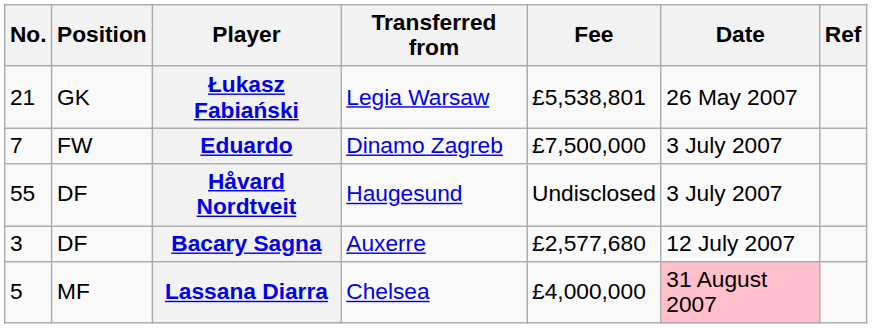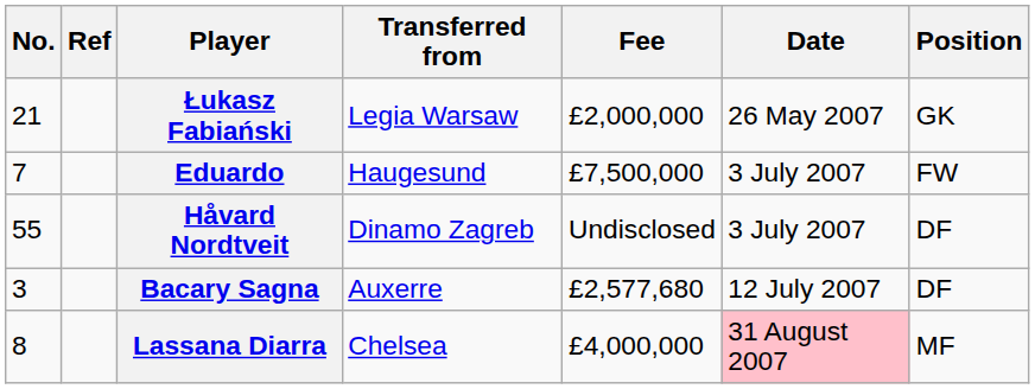 <table class="wikitable plainrowheaders" style="text-align:center; text-align:left">
 <tr>
 <th scope="col">No.</th>
-<th scope="col">Position</th>
+<th scope="col">Ref</th>
 <th scope="col">Player</th>
 <th scope="col">Transferred from</th>
 <th scope="col">Fee</th>
 <th scope="col">Date</th>
-<th scope="col">Ref</th>
+<th scope="col">Position</th>
 </tr>
 <tr>
 <td>21</td>
-<td>GK</td>
+<td></td>
 <th scope="row"><a href='#'>Łukasz Fabiański</a></th>
 <td><a href='#'>Legia Warsaw</a></td>
-<td>£5,538,801</td>
+<td>£2,000,000</td>
 <td>26 May 2007</td>
-<td></td>
+<td>GK</td>
 </tr>
 <tr>
 <td>7</td>
-<td>FW</td>
+<td></td>
 <th scope="row"><a href='#'>Eduardo</a></th>
-<td><a href='#'>Dinamo Zagreb</a></td>
+<td><a href='#'>Haugesund</a></td>
 <td>£7,500,000</td>
 <td>3 July 2007</td>
-<td></td>
+<td>FW</td>
 </tr>
 <tr>
 <td>55</td>
-<td>DF</td>
+<td></td>
 <th scope="row"><a href='#'>Håvard Nordtveit</a></th>
-<td><a href='#'>Haugesund</a></td>
+<td><a href='#'>Dinamo Zagreb</a></td>
 <td>Undisclosed</td>
 <td>3 July 2007</td>
-<td></td>
+<td>DF</td>
 </tr>
 <tr>
 <td>3</td>
-<td>DF</td>
+<td></td>
 <th scope="row"><a href='#'>Bacary Sagna</a></th>
 <td><a href='#'>Auxerre</a></td>
 <td>£2,577,680</td>
 <td>12 July 2007</td>
-<td></td>
+<td>DF</td>
 </tr>
 <tr>
-<td>5</td>
-<td>MF</td>
+<td>8</td>
+<td></td>
 <th scope="row"><a href='#'>Lassana Diarra</a></th>
 <td><a href='#'>Chelsea</a></td>
 <td>£4,000,000</td>
 <td style="background: pink;">31 August 2007</td>
-<td></td>
+<td>MF</td>
 </tr>
 </table>
